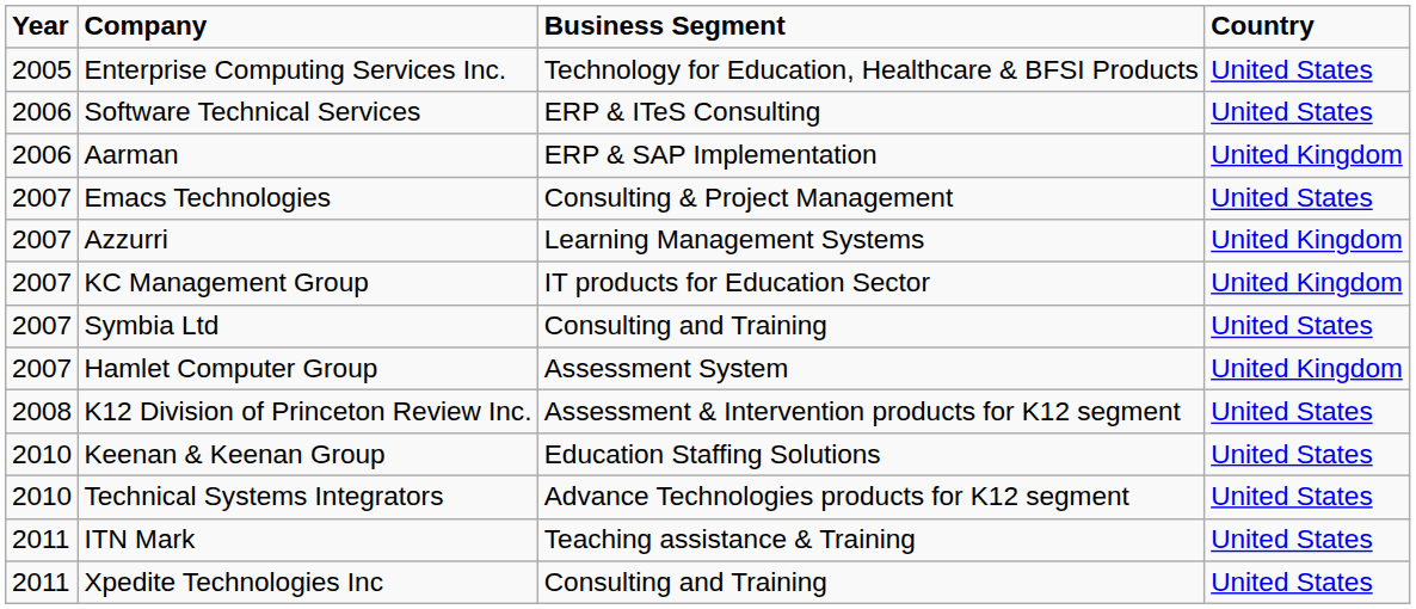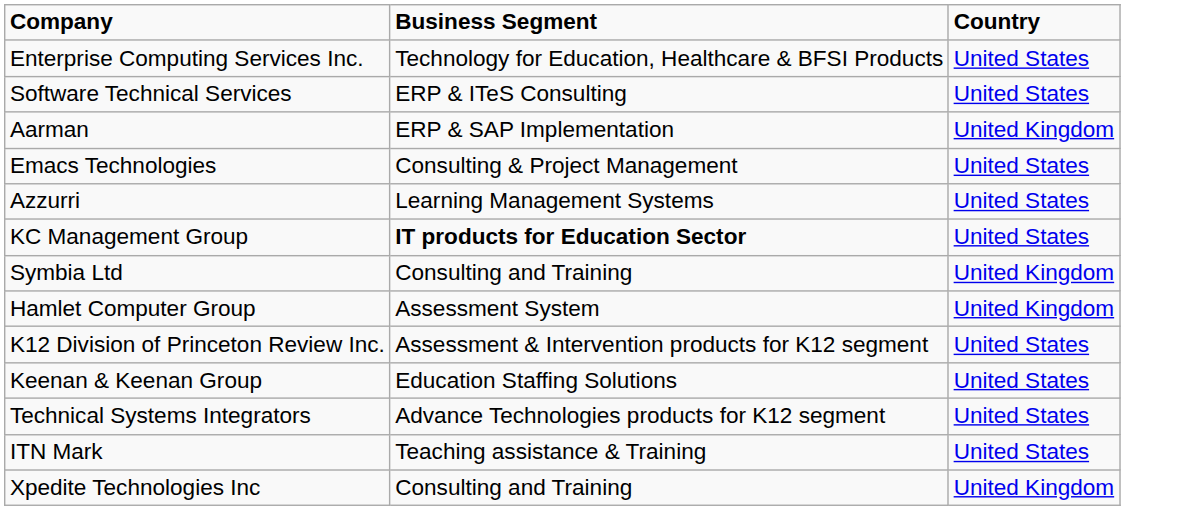 <table class="wikitable sortable">
 <tr>
-<td><strong>Year</strong></td>
 <td><strong>Company</strong></td>
 <td><strong>Business Segment</strong></td>
 <td><strong>Country</strong></td>
 </tr>
 <tr>
-<td>2005</td>
 <td>Enterprise Computing Services Inc.</td>
 <td>Technology for Education, Healthcare & BFSI Products</td>
 <td><a href='#'>United States</a></td>
 </tr>
 <tr>
-<td>2006</td>
 <td>Software Technical Services</td>
 <td>ERP & ITeS Consulting</td>
 <td><a href='#'>United States</a></td>
 </tr>
 <tr>
-<td>2006</td>
 <td>Aarman</td>
 <td>ERP & SAP Implementation</td>
 <td><a href='#'>United Kingdom</a></td>
 </tr>
 <tr>
-<td>2007</td>
 <td>Emacs Technologies</td>
 <td>Consulting & Project Management</td>
 <td><a href='#'>United States</a></td>
 </tr>
 <tr>
-<td>2007</td>
 <td>Azzurri</td>
 <td>Learning Management Systems</td>
+<td><a href='#'>United States</a></td>
+</tr>
+<tr>
+<td>KC Management Group</td>
+<td><strong>IT products for Education Sector</strong></td>
+<td><a href='#'>United States</a></td>
+</tr>
+<tr>
+<td>Symbia Ltd</td>
+<td>Consulting and Training</td>
 <td><a href='#'>United Kingdom</a></td>
 </tr>
 <tr>
-<td>2007</td>
-<td>KC Management Group</td>
-<td>IT products for Education Sector</td>
-<td><a href='#'>United Kingdom</a></td>
-</tr>
-<tr>
-<td>2007</td>
-<td>Symbia Ltd</td>
-<td>Consulting and Training</td>
-<td><a href='#'>United States</a></td>
-</tr>
-<tr>
-<td>2007</td>
 <td>Hamlet Computer Group</td>
 <td>Assessment System</td>
 <td><a href='#'>United Kingdom</a></td>
 </tr>
 <tr>
-<td>2008</td>
 <td>K12 Division of Princeton Review Inc.</td>
 <td>Assessment & Intervention products for K12 segment</td>
 <td><a href='#'>United States</a></td>
 </tr>
 <tr>
-<td>2010</td>
 <td>Keenan & Keenan Group</td>
 <td>Education Staffing Solutions</td>
 <td><a href='#'>United States</a></td>
 </tr>
 <tr>
-<td>2010</td>
 <td>Technical Systems Integrators</td>
 <td>Advance Technologies products for K12 segment</td>
 <td><a href='#'>United States</a></td>
 </tr>
 <tr>
-<td>2011</td>
 <td>ITN Mark</td>
 <td>Teaching assistance & Training</td>
 <td><a href='#'>United States</a></td>
 </tr>
 <tr>
-<td>2011</td>
 <td>Xpedite Technologies Inc</td>
 <td>Consulting and Training</td>
-<td><a href='#'>United States</a></td>
+<td><a href='#'>United Kingdom</a></td>
 </tr>
 </table>
